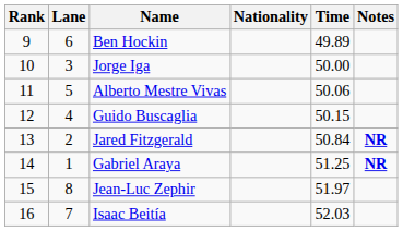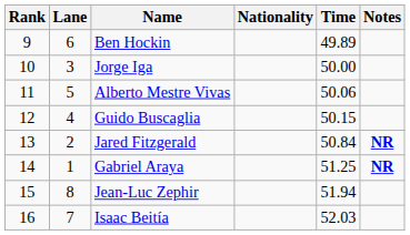 <table class="wikitable sortable" style="text-align:center">
 <tr>
 <th>Rank</th>
 <th>Lane</th>
 <th>Name</th>
 <th>Nationality</th>
 <th>Time</th>
 <th>Notes</th>
 </tr>
 <tr>
 <td>9</td>
 <td>6</td>
 <td align=left><a href='#'>Ben Hockin</a></td>
 <td align=left></td>
 <td>49.89</td>
 <td></td>
 </tr>
 <tr>
 <td>10</td>
 <td>3</td>
 <td align=left><a href='#'>Jorge Iga</a></td>
 <td align=left></td>
 <td>50.00</td>
 <td></td>
 </tr>
 <tr>
 <td>11</td>
 <td>5</td>
 <td align=left><a href='#'>Alberto Mestre Vivas</a></td>
 <td align=left></td>
 <td>50.06</td>
 <td></td>
 </tr>
 <tr>
 <td>12</td>
 <td>4</td>
 <td align=left><a href='#'>Guido Buscaglia</a></td>
 <td align=left></td>
 <td>50.15</td>
 <td></td>
 </tr>
 <tr>
 <td>13</td>
 <td>2</td>
 <td align=left><a href='#'>Jared Fitzgerald</a></td>
 <td align=left></td>
 <td>50.84</td>
 <td><strong><a href='#'>NR</a></strong></td>
 </tr>
 <tr>
 <td>14</td>
 <td>1</td>
 <td align=left><a href='#'>Gabriel Araya</a></td>
 <td align=left></td>
 <td>51.25</td>
 <td><strong><a href='#'>NR</a></strong></td>
 </tr>
 <tr>
 <td>15</td>
 <td>8</td>
 <td align=left><a href='#'>Jean-Luc Zephir</a></td>
 <td align=left></td>
-<td>51.97</td>
+<td>51.94</td>
 <td></td>
 </tr>
 <tr>
 <td>16</td>
 <td>7</td>
 <td align=left><a href='#'>Isaac Beitía</a></td>
 <td align=left></td>
 <td>52.03</td>
 <td></td>
 </tr>
 </table>
